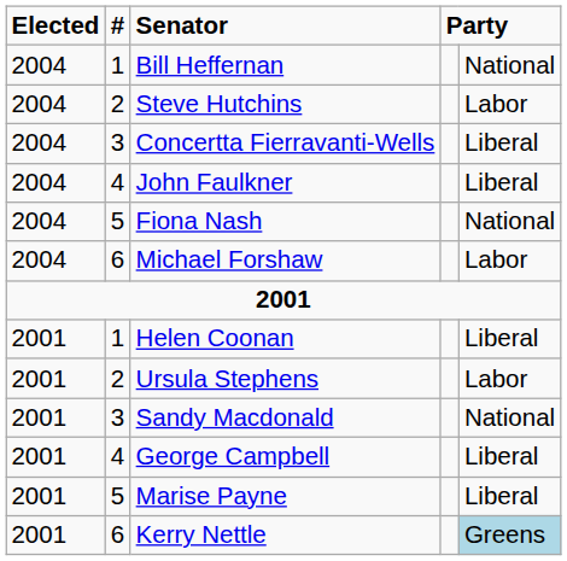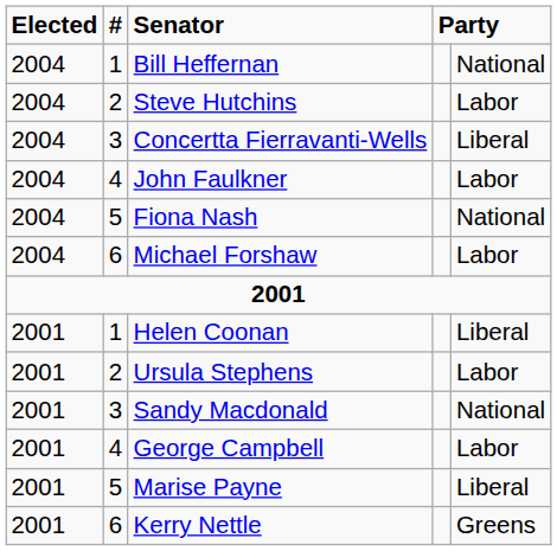 <table class="wikitable" style="float:right">
 <tr>
 <td><strong>Elected</strong></td>
 <td><strong>#</strong></td>
 <td><strong>Senator</strong></td>
 <td colspan="2"><strong>Party</strong></td>
 </tr>
 <tr>
 <td>2004</td>
 <td>1</td>
 <td><a href='#'>Bill Heffernan</a></td>
 <td> </td>
 <td>National</td>
 </tr>
 <tr>
 <td>2004</td>
 <td>2</td>
 <td><a href='#'>Steve Hutchins</a></td>
 <td> </td>
 <td>Labor</td>
 </tr>
 <tr>
 <td>2004</td>
 <td>3</td>
 <td><a href='#'>Concertta Fierravanti-Wells</a></td>
 <td> </td>
 <td>Liberal</td>
 </tr>
 <tr>
 <td>2004</td>
 <td>4</td>
 <td><a href='#'>John Faulkner</a></td>
 <td> </td>
-<td>Liberal</td>
+<td>Labor</td>
 </tr>
 <tr>
 <td>2004</td>
 <td>5</td>
 <td><a href='#'>Fiona Nash</a></td>
 <td> </td>
 <td>National</td>
 </tr>
 <tr>
 <td>2004</td>
 <td>6</td>
 <td><a href='#'>Michael Forshaw</a></td>
 <td> </td>
 <td>Labor</td>
 </tr>
 <tr>
 <td colspan="5" align="center"><strong>2001</strong></td>
 </tr>
 <tr>
 <td>2001</td>
 <td>1</td>
 <td><a href='#'>Helen Coonan</a></td>
 <td> </td>
 <td>Liberal</td>
 </tr>
 <tr>
 <td>2001</td>
 <td>2</td>
 <td><a href='#'>Ursula Stephens</a></td>
 <td> </td>
 <td>Labor</td>
 </tr>
 <tr>
 <td>2001</td>
 <td>3</td>
 <td><a href='#'>Sandy Macdonald</a></td>
 <td> </td>
 <td>National</td>
 </tr>
 <tr>
 <td>2001</td>
 <td>4</td>
 <td><a href='#'>George Campbell</a></td>
 <td> </td>
-<td>Liberal</td>
+<td>Labor</td>
 </tr>
 <tr>
 <td>2001</td>
 <td>5</td>
 <td><a href='#'>Marise Payne</a></td>
 <td> </td>
 <td>Liberal</td>
 </tr>
 <tr>
 <td>2001</td>
 <td>6</td>
 <td><a href='#'>Kerry Nettle</a></td>
 <td> </td>
-<td style="background: lightblue;">Greens</td>
+<td>Greens</td>
 </tr>
 </table>
